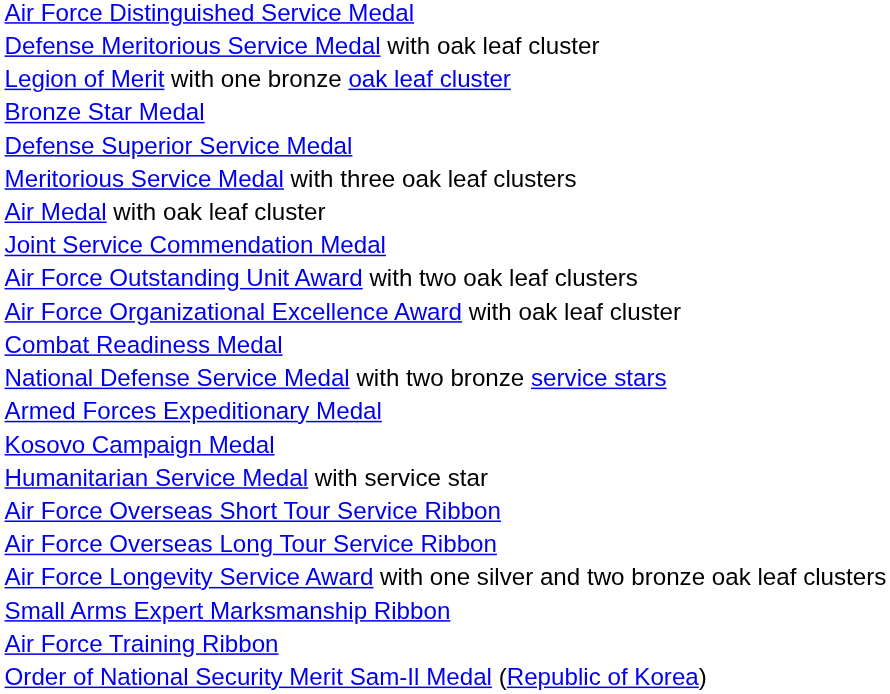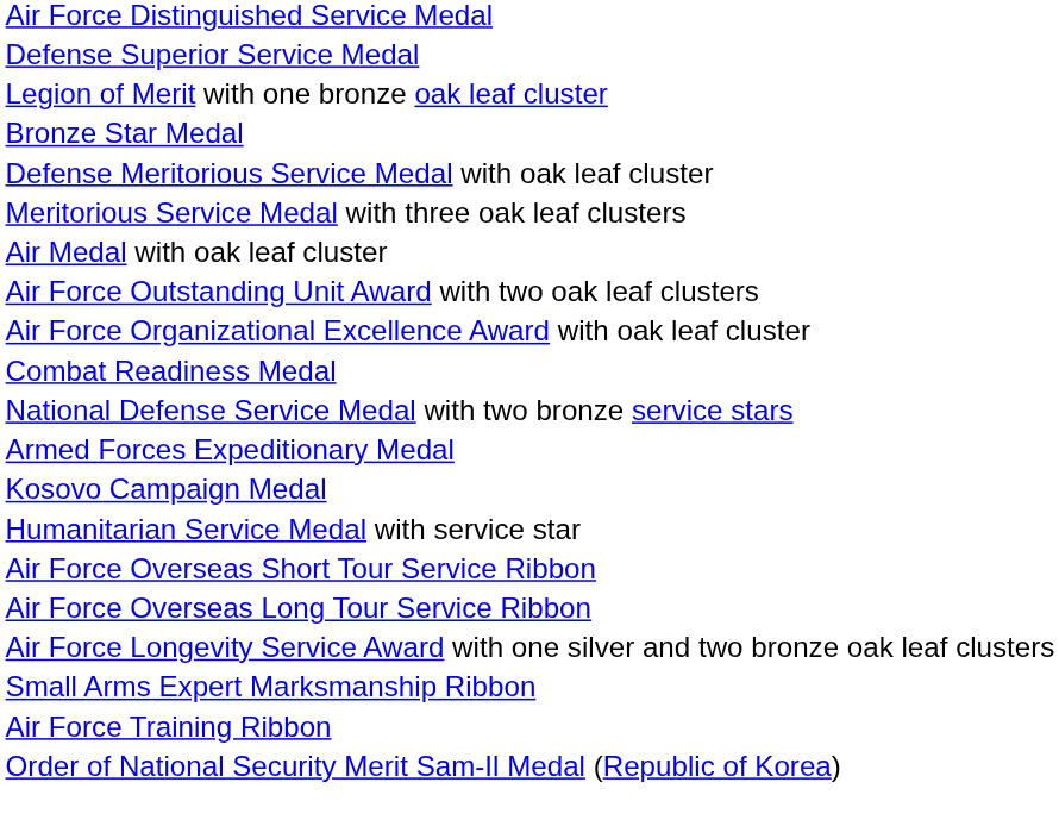 <table>
 <tr>
 <td></td>
 <td><a href='#'>Air Force Distinguished Service Medal</a></td>
 </tr>
 <tr>
 <td></td>
-<td><a href='#'>Defense Meritorious Service Medal</a> with oak leaf cluster</td>
+<td><a href='#'>Defense Superior Service Medal</a></td>
 </tr>
 <tr>
 <td></td>
 <td><a href='#'>Legion of Merit</a> with one bronze <a href='#'>oak leaf cluster</a></td>
 </tr>
 <tr>
 <td></td>
 <td><a href='#'>Bronze Star Medal</a></td>
 </tr>
 <tr>
 <td></td>
-<td><a href='#'>Defense Superior Service Medal</a></td>
+<td><a href='#'>Defense Meritorious Service Medal</a> with oak leaf cluster</td>
 </tr>
 <tr>
 <td></td>
 <td><a href='#'>Meritorious Service Medal</a> with three oak leaf clusters</td>
 </tr>
 <tr>
 <td></td>
 <td><a href='#'>Air Medal</a> with oak leaf cluster</td>
-</tr>
-<tr>
-<td></td>
-<td><a href='#'>Joint Service Commendation Medal</a></td>
 </tr>
 <tr>
 <td></td>
 <td><a href='#'>Air Force Outstanding Unit Award</a> with two oak leaf clusters</td>
 </tr>
 <tr>
 <td></td>
 <td><a href='#'>Air Force Organizational Excellence Award</a> with oak leaf cluster</td>
 </tr>
 <tr>
 <td></td>
 <td><a href='#'>Combat Readiness Medal</a></td>
 </tr>
 <tr>
 <td></td>
 <td><a href='#'>National Defense Service Medal</a> with two bronze <a href='#'>service stars</a></td>
 </tr>
 <tr>
 <td></td>
 <td><a href='#'>Armed Forces Expeditionary Medal</a></td>
 </tr>
 <tr>
 <td></td>
 <td><a href='#'>Kosovo Campaign Medal</a></td>
 </tr>
 <tr>
 <td></td>
 <td><a href='#'>Humanitarian Service Medal</a> with service star</td>
 </tr>
 <tr>
 <td></td>
 <td><a href='#'>Air Force Overseas Short Tour Service Ribbon</a></td>
 </tr>
 <tr>
 <td></td>
 <td><a href='#'>Air Force Overseas Long Tour Service Ribbon</a></td>
 </tr>
 <tr>
 <td></td>
 <td><a href='#'>Air Force Longevity Service Award</a> with one silver and two bronze oak leaf clusters</td>
 </tr>
 <tr>
 <td></td>
 <td><a href='#'>Small Arms Expert Marksmanship Ribbon</a></td>
 </tr>
 <tr>
 <td></td>
 <td><a href='#'>Air Force Training Ribbon</a></td>
 </tr>
 <tr>
 <td></td>
 <td><a href='#'>Order of National Security Merit Sam-Il Medal</a> (<a href='#'>Republic of Korea</a>)</td>
 </tr>
 </table>
